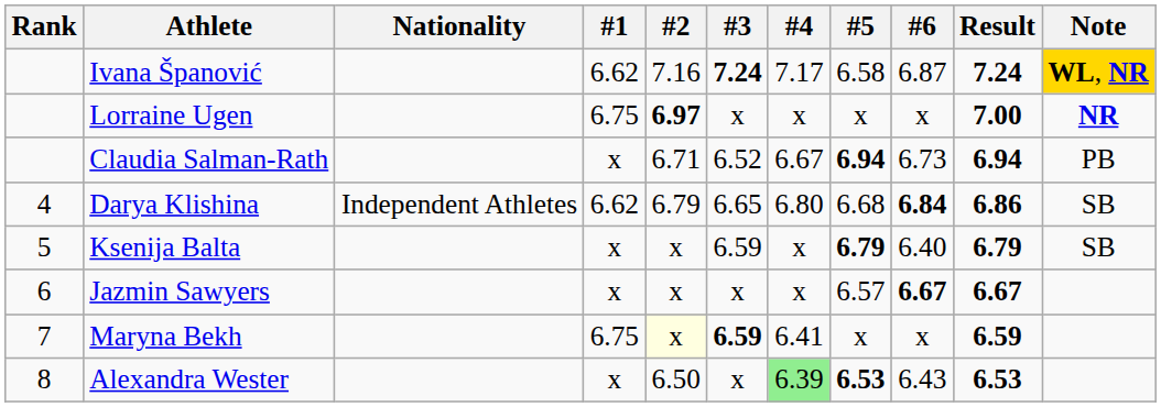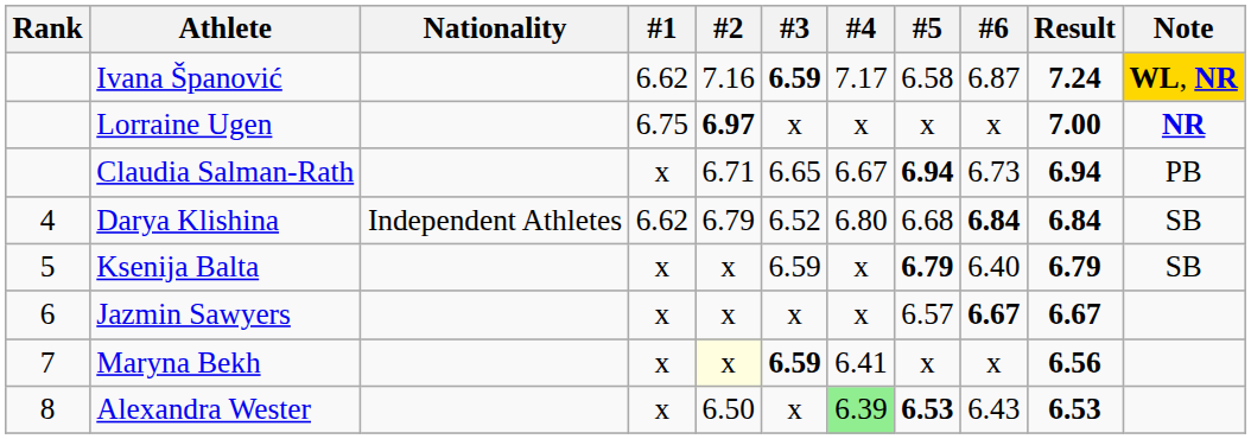 <table class="wikitable sortable" style="text-align:center">
 <tr>
 <th>Rank</th>
 <th>Athlete</th>
 <th>Nationality</th>
 <th>#1</th>
 <th>#2</th>
 <th>#3</th>
 <th>#4</th>
 <th>#5</th>
 <th>#6</th>
 <th>Result</th>
 <th>Note</th>
 </tr>
 <tr>
 <td></td>
 <td align=left><a href='#'>Ivana Španović</a></td>
 <td align=left></td>
 <td>6.62</td>
 <td>7.16</td>
-<td><strong>7.24</strong></td>
+<td><strong>6.59</strong></td>
 <td>7.17</td>
 <td>6.58</td>
 <td>6.87</td>
 <td><strong>7.24</strong></td>
 <td style="background: gold;"><strong>WL</strong>, <strong><a href='#'>NR</a></strong></td>
 </tr>
 <tr>
 <td></td>
 <td align=left><a href='#'>Lorraine Ugen</a></td>
 <td align=left></td>
 <td>6.75</td>
 <td><strong>6.97</strong></td>
 <td>x</td>
 <td>x</td>
 <td>x</td>
 <td>x</td>
 <td><strong>7.00</strong></td>
 <td><strong><a href='#'>NR</a></strong></td>
 </tr>
 <tr>
 <td></td>
 <td align=left><a href='#'>Claudia Salman-Rath</a></td>
 <td align=left></td>
 <td>x</td>
 <td>6.71</td>
-<td>6.52</td>
+<td>6.65</td>
 <td>6.67</td>
 <td><strong>6.94</strong></td>
 <td>6.73</td>
 <td><strong>6.94</strong></td>
 <td>PB</td>
 </tr>
 <tr>
 <td>4</td>
 <td align=left><a href='#'>Darya Klishina</a></td>
 <td align=left>Independent Athletes</td>
 <td>6.62</td>
 <td>6.79</td>
-<td>6.65</td>
+<td>6.52</td>
 <td>6.80</td>
 <td>6.68</td>
 <td><strong>6.84</strong></td>
-<td><strong>6.86</strong></td>
+<td><strong>6.84</strong></td>
 <td>SB</td>
 </tr>
 <tr>
 <td>5</td>
 <td align=left><a href='#'>Ksenija Balta</a></td>
 <td align=left></td>
 <td>x</td>
 <td>x</td>
 <td>6.59</td>
 <td>x</td>
 <td><strong>6.79</strong></td>
 <td>6.40</td>
 <td><strong>6.79</strong></td>
 <td>SB</td>
 </tr>
 <tr>
 <td>6</td>
 <td align=left><a href='#'>Jazmin Sawyers</a></td>
 <td align=left></td>
 <td>x</td>
 <td>x</td>
 <td>x</td>
 <td>x</td>
 <td>6.57</td>
 <td><strong>6.67</strong></td>
 <td><strong>6.67</strong></td>
 <td></td>
 </tr>
 <tr>
 <td>7</td>
 <td align=left><a href='#'>Maryna Bekh</a></td>
 <td align=left></td>
-<td>6.75</td>
+<td>x</td>
 <td style="background: lightyellow;">x</td>
 <td><strong>6.59</strong></td>
 <td>6.41</td>
 <td>x</td>
 <td>x</td>
-<td><strong>6.59</strong></td>
+<td><strong>6.56</strong></td>
 <td></td>
 </tr>
 <tr>
 <td>8</td>
 <td align=left><a href='#'>Alexandra Wester</a></td>
 <td align=left></td>
 <td>x</td>
 <td>6.50</td>
 <td>x</td>
 <td style="background: lightgreen;">6.39</td>
 <td><strong>6.53</strong></td>
 <td>6.43</td>
 <td><strong>6.53</strong></td>
 <td></td>
 </tr>
 </table>
